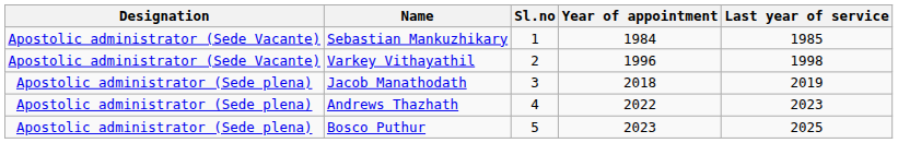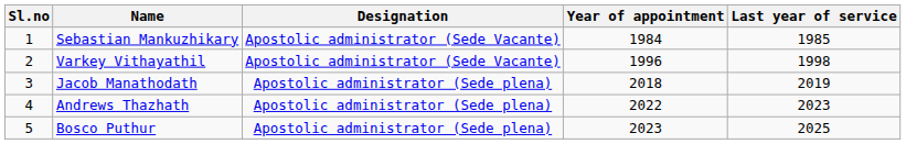 <table class="wikitable sortable">
 <tr>
+<th>Sl.no</th>
+<th>Name</th>
 <th>Designation</th>
-<th>Name</th>
-<th>Sl.no</th>
 <th>Year of appointment</th>
 <th>Last year of service</th>
 </tr>
 <tr>
+<td align="center">1</td>
+<td><a href='#'>Sebastian Mankuzhikary</a></td>
 <td align="center"><a href='#'>Apostolic administrator (Sede Vacante)</a></td>
-<td><a href='#'>Sebastian Mankuzhikary</a></td>
-<td align="center">1</td>
 <td align="center">1984</td>
 <td align="center">1985</td>
 </tr>
 <tr>
+<td align="center">2</td>
+<td><a href='#'>Varkey Vithayathil</a></td>
 <td align="center"><a href='#'>Apostolic administrator (Sede Vacante)</a></td>
-<td><a href='#'>Varkey Vithayathil</a></td>
-<td align="center">2</td>
 <td align="center">1996</td>
 <td align="center">1998</td>
 </tr>
 <tr>
+<td align="center">3</td>
+<td><a href='#'>Jacob Manathodath</a></td>
 <td align="center"><a href='#'>Apostolic administrator (Sede plena)</a></td>
-<td><a href='#'>Jacob Manathodath</a></td>
-<td align="center">3</td>
 <td align="center">2018</td>
 <td align="center">2019</td>
 </tr>
 <tr>
+<td align="center">4</td>
+<td><a href='#'>Andrews Thazhath</a></td>
 <td align="center"><a href='#'>Apostolic administrator (Sede plena)</a></td>
-<td><a href='#'>Andrews Thazhath</a></td>
-<td align="center">4</td>
 <td align="center">2022</td>
 <td align="center">2023</td>
 </tr>
 <tr>
+<td align="center">5</td>
+<td><a href='#'>Bosco Puthur</a></td>
 <td align="center"><a href='#'>Apostolic administrator (Sede plena)</a></td>
-<td><a href='#'>Bosco Puthur</a></td>
-<td align="center">5</td>
 <td align="center">2023</td>
 <td align="center">2025</td>
 </tr>
 </table>
